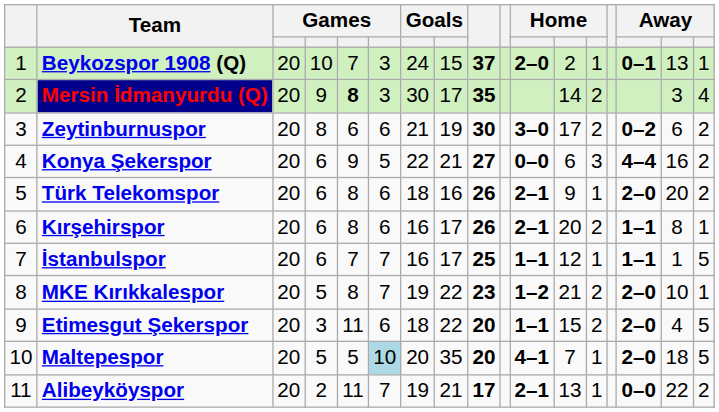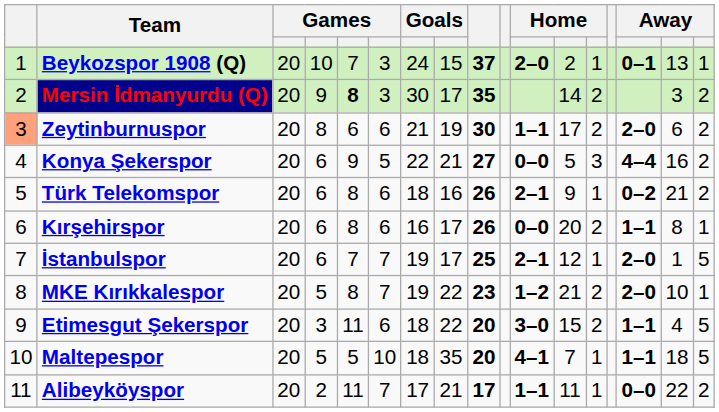 <table class="wikitable" style="text-align: center;">
 <tr>
 <th rowspan=2></th>
 <th rowspan=2>Team</th>
 <th colspan=4>Games</th>
 <th colspan=2>Goals</th>
 <th rowspan=2></th>
 <th rowspan=2></th>
 <th colspan=3>Home</th>
 <th rowspan=2></th>
 <th colspan=3>Away</th>
 </tr>
 <tr>
 <th></th>
 <th></th>
 <th></th>
 <th></th>
 <th></th>
 <th></th>
 <th></th>
 <th></th>
 <th></th>
 <th></th>
 <th></th>
 <th></th>
 </tr>
 <tr>
 <td bgcolor="#D0F0C0">1</td>
 <td align="left" bgcolor="#D0F0C0"><strong><a href='#'>Beykozspor 1908</a> (Q)</strong></td>
 <td bgcolor="#D0F0C0">20</td>
 <td bgcolor="#D0F0C0">10</td>
 <td bgcolor="#D0F0C0">7</td>
 <td bgcolor="#D0F0C0">3</td>
 <td bgcolor="#D0F0C0">24</td>
 <td bgcolor="#D0F0C0">15</td>
 <td bgcolor="#D0F0C0"><strong>37</strong></td>
 <td bgcolor="#D0F0C0"></td>
 <td bgcolor="#D0F0C0"><strong> 2–0</strong></td>
 <td bgcolor="#D0F0C0">2</td>
 <td bgcolor="#D0F0C0">1</td>
 <td bgcolor="#D0F0C0"></td>
 <td bgcolor="#D0F0C0"><strong>0–1</strong></td>
 <td bgcolor="#D0F0C0">13</td>
 <td bgcolor="#D0F0C0">1</td>
 </tr>
 <tr>
 <td bgcolor="#D0F0C0">2</td>
 <td align="left" bgcolor="#00008B" style="color:red;"><strong>Mersin İdmanyurdu (Q)</strong></td>
 <td bgcolor="#D0F0C0">20</td>
 <td bgcolor="#D0F0C0">9</td>
 <td bgcolor="#D0F0C0"><strong>8</strong></td>
 <td bgcolor="#D0F0C0">3</td>
 <td bgcolor="#D0F0C0">30</td>
 <td bgcolor="#D0F0C0">17</td>
 <td bgcolor="#D0F0C0"><strong>35</strong></td>
 <td bgcolor="#D0F0C0"></td>
 <td bgcolor="#D0F0C0"></td>
 <td bgcolor="#D0F0C0">14</td>
 <td bgcolor="#D0F0C0">2</td>
 <td bgcolor="#D0F0C0"></td>
 <td bgcolor="#D0F0C0"></td>
 <td bgcolor="#D0F0C0">3</td>
-<td bgcolor="#D0F0C0">4</td>
+<td bgcolor="#D0F0C0">2</td>
 </tr>
 <tr>
-<td>3</td>
+<td style="background: lightsalmon;">3</td>
 <td align="left"><strong><a href='#'>Zeytinburnuspor</a></strong></td>
 <td>20</td>
 <td>8</td>
 <td>6</td>
 <td>6</td>
 <td>21</td>
 <td>19</td>
 <td><strong>30</strong></td>
 <td></td>
-<td><strong>3–0</strong></td>
+<td><strong>1–1</strong></td>
 <td>17</td>
 <td>2</td>
 <td></td>
-<td><strong>0–2</strong></td>
+<td><strong>2–0</strong></td>
 <td>6</td>
 <td>2</td>
 </tr>
 <tr>
 <td>4</td>
 <td align="left"><strong><a href='#'>Konya Şekerspor</a></strong></td>
 <td>20</td>
 <td>6</td>
 <td>9</td>
 <td>5</td>
 <td>22</td>
 <td>21</td>
 <td><strong>27</strong></td>
 <td></td>
 <td><strong>0–0</strong></td>
-<td>6</td>
+<td>5</td>
 <td>3</td>
 <td></td>
 <td><strong>4–4</strong></td>
 <td>16</td>
 <td>2</td>
 </tr>
 <tr>
 <td>5</td>
 <td align="left"><strong><a href='#'>Türk Telekomspor</a></strong></td>
 <td>20</td>
 <td>6</td>
 <td>8</td>
 <td>6</td>
 <td>18</td>
 <td>16</td>
 <td><strong>26</strong></td>
 <td></td>
 <td><strong>2–1</strong></td>
 <td>9</td>
 <td>1</td>
 <td></td>
-<td><strong>2–0</strong></td>
-<td>20</td>
+<td><strong>0–2</strong></td>
+<td>21</td>
 <td>2</td>
 </tr>
 <tr>
 <td>6</td>
 <td align="left"><strong><a href='#'>Kırşehirspor</a></strong></td>
 <td>20</td>
 <td>6</td>
 <td>8</td>
 <td>6</td>
 <td>16</td>
 <td>17</td>
 <td><strong>26</strong></td>
 <td></td>
-<td><strong>2–1</strong></td>
+<td><strong>0–0</strong></td>
 <td>20</td>
 <td>2</td>
 <td></td>
 <td><strong>1–1</strong></td>
 <td>8</td>
 <td>1</td>
 </tr>
 <tr>
 <td>7</td>
 <td align="left"><strong><a href='#'>İstanbulspor</a></strong></td>
 <td>20</td>
 <td>6</td>
 <td>7</td>
 <td>7</td>
-<td>16</td>
+<td>19</td>
 <td>17</td>
 <td><strong>25</strong></td>
 <td></td>
-<td><strong>1–1</strong></td>
+<td><strong>2–1</strong></td>
 <td>12</td>
 <td>1</td>
 <td></td>
-<td><strong>1–1</strong></td>
+<td><strong>2–0</strong></td>
 <td>1</td>
 <td>5</td>
 </tr>
 <tr>
 <td>8</td>
 <td align="left"><strong><a href='#'>MKE Kırıkkalespor</a></strong></td>
 <td>20</td>
 <td>5</td>
 <td>8</td>
 <td>7</td>
 <td>19</td>
 <td>22</td>
 <td><strong>23</strong></td>
 <td></td>
 <td><strong>1–2</strong></td>
 <td>21</td>
 <td>2</td>
 <td></td>
 <td><strong>2–0</strong></td>
 <td>10</td>
 <td>1</td>
 </tr>
 <tr>
 <td>9</td>
 <td align="left"><strong><a href='#'>Etimesgut Şekerspor</a></strong></td>
 <td>20</td>
 <td>3</td>
 <td>11</td>
 <td>6</td>
 <td>18</td>
 <td>22</td>
 <td><strong>20</strong></td>
 <td></td>
-<td><strong>1–1</strong></td>
+<td><strong>3–0</strong></td>
 <td>15</td>
 <td>2</td>
 <td></td>
-<td><strong>2–0</strong></td>
+<td><strong>1–1</strong></td>
 <td>4</td>
 <td>5</td>
 </tr>
 <tr>
 <td>10</td>
 <td align="left"><strong><a href='#'>Maltepespor</a></strong></td>
 <td>20</td>
 <td>5</td>
 <td>5</td>
-<td style="background: lightblue;">10</td>
-<td>20</td>
+<td>10</td>
+<td>18</td>
 <td>35</td>
 <td><strong>20</strong></td>
 <td></td>
 <td><strong>4–1</strong></td>
 <td>7</td>
 <td>1</td>
 <td></td>
-<td><strong>2–0</strong></td>
+<td><strong>1–1</strong></td>
 <td>18</td>
 <td>5</td>
 </tr>
 <tr>
 <td>11</td>
 <td align="left"><strong><a href='#'>Alibeyköyspor</a></strong></td>
 <td>20</td>
 <td>2</td>
 <td>11</td>
 <td>7</td>
-<td>19</td>
+<td>17</td>
 <td>21</td>
 <td><strong>17</strong></td>
 <td></td>
-<td><strong>2–1</strong></td>
-<td>13</td>
+<td><strong>1–1</strong></td>
+<td>11</td>
 <td>1</td>
 <td></td>
 <td><strong>0–0</strong></td>
 <td>22</td>
 <td>2</td>
 </tr>
 </table>
